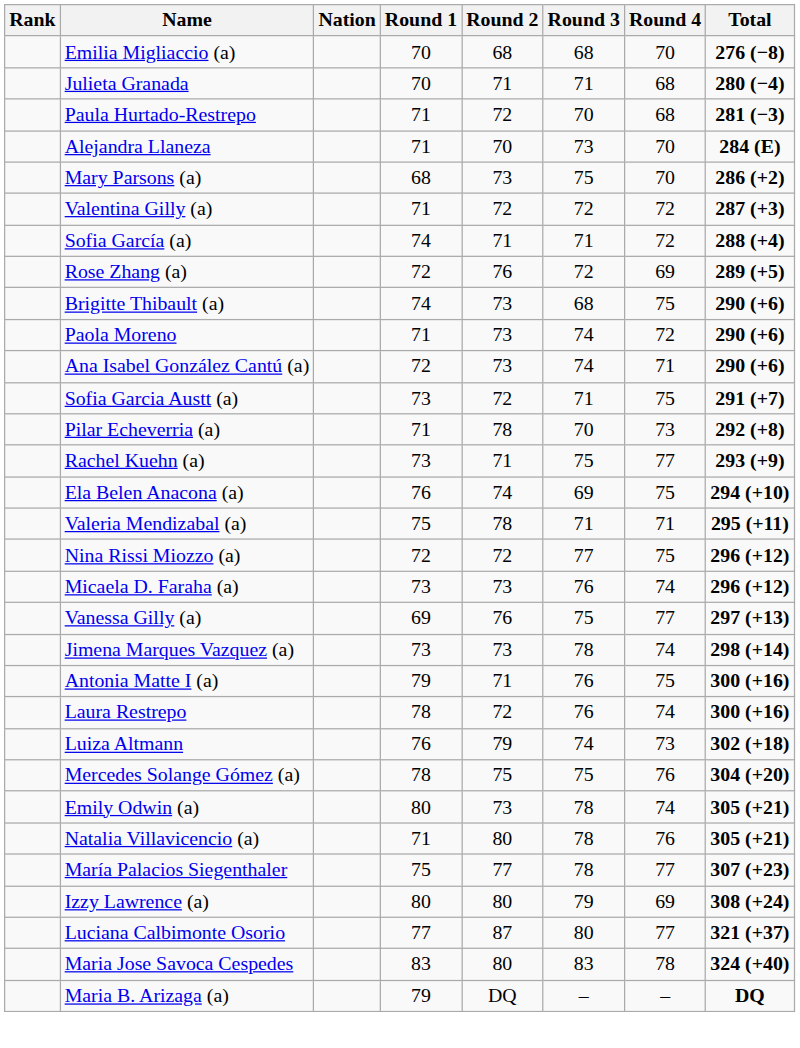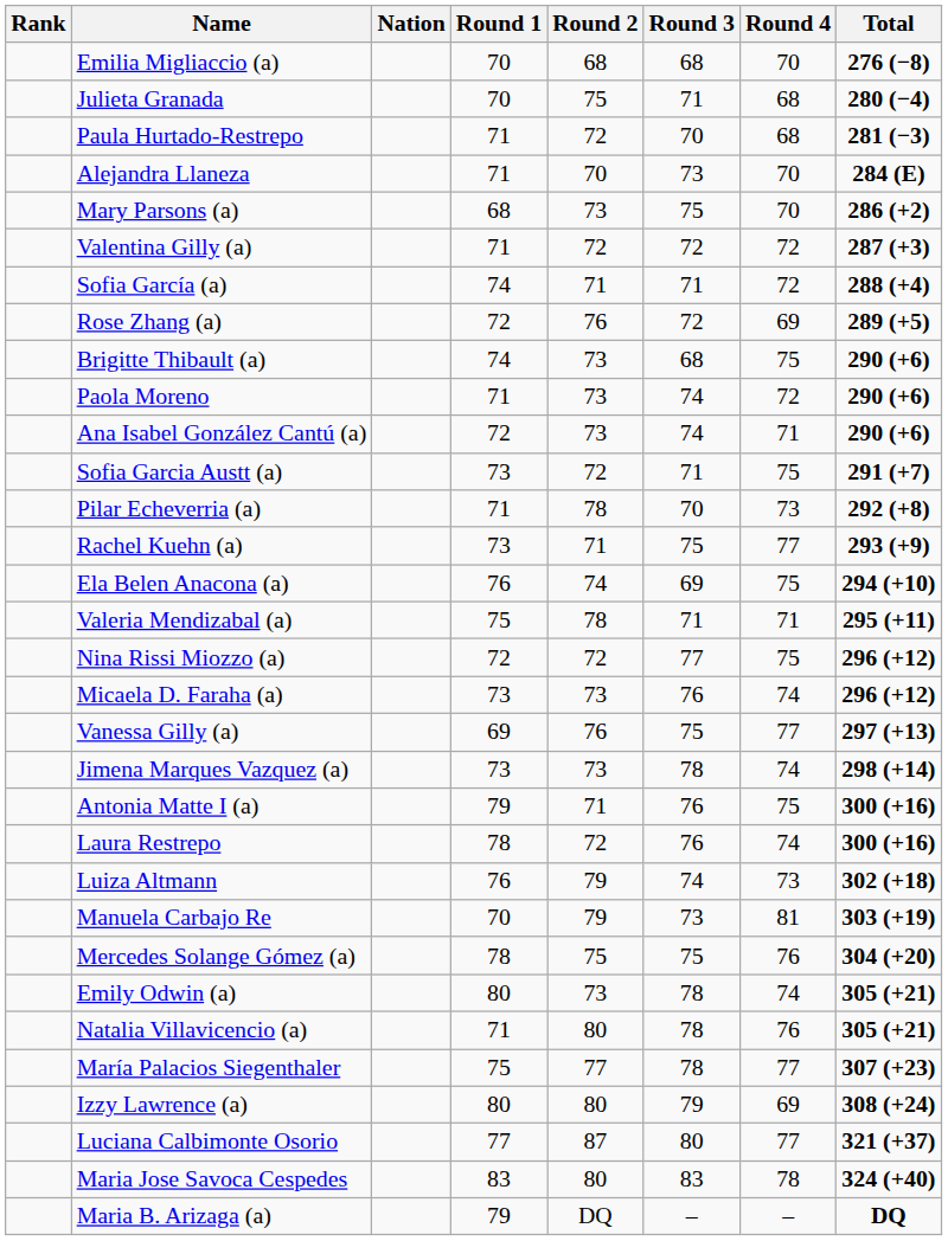 <table class="wikitable sortable" style="text-align:center">
 <tr>
 <th>Rank</th>
 <th>Name</th>
 <th>Nation</th>
 <th>Round 1</th>
 <th>Round 2</th>
 <th>Round 3</th>
 <th>Round 4</th>
 <th>Total</th>
 </tr>
 <tr>
 <td></td>
 <td align=left><a href='#'>Emilia Migliaccio</a> (a)</td>
 <td align=left></td>
 <td>70</td>
 <td>68</td>
 <td>68</td>
 <td>70</td>
 <td><strong>276 (−8)</strong></td>
 </tr>
 <tr>
 <td></td>
 <td align=left><a href='#'>Julieta Granada</a></td>
 <td align=left></td>
 <td>70</td>
-<td>71</td>
+<td>75</td>
 <td>71</td>
 <td>68</td>
 <td><strong>280 (−4)</strong></td>
 </tr>
 <tr>
 <td></td>
 <td align=left><a href='#'>Paula Hurtado-Restrepo</a></td>
 <td align=left></td>
 <td>71</td>
 <td>72</td>
 <td>70</td>
 <td>68</td>
 <td><strong>281 (−3)</strong></td>
 </tr>
 <tr>
 <td></td>
 <td align=left><a href='#'>Alejandra Llaneza</a></td>
 <td align=left></td>
 <td>71</td>
 <td>70</td>
 <td>73</td>
 <td>70</td>
 <td><strong>284 (E)</strong></td>
 </tr>
 <tr>
 <td></td>
 <td align=left><a href='#'>Mary Parsons</a> (a)</td>
 <td align=left></td>
 <td>68</td>
 <td>73</td>
 <td>75</td>
 <td>70</td>
 <td><strong>286 (+2)</strong></td>
 </tr>
 <tr>
 <td></td>
 <td align=left><a href='#'>Valentina Gilly</a> (a)</td>
 <td align=left></td>
 <td>71</td>
 <td>72</td>
 <td>72</td>
 <td>72</td>
 <td><strong>287 (+3)</strong></td>
 </tr>
 <tr>
 <td></td>
 <td align=left><a href='#'>Sofia García</a> (a)</td>
 <td align=left></td>
 <td>74</td>
 <td>71</td>
 <td>71</td>
 <td>72</td>
 <td><strong>288 (+4)</strong></td>
 </tr>
 <tr>
 <td></td>
 <td align=left><a href='#'>Rose Zhang</a> (a)</td>
 <td align=left></td>
 <td>72</td>
 <td>76</td>
 <td>72</td>
 <td>69</td>
 <td><strong>289 (+5)</strong></td>
 </tr>
 <tr>
 <td></td>
 <td align=left><a href='#'>Brigitte Thibault</a> (a)</td>
 <td align=left></td>
 <td>74</td>
 <td>73</td>
 <td>68</td>
 <td>75</td>
 <td><strong>290 (+6)</strong></td>
 </tr>
 <tr>
 <td></td>
 <td align=left><a href='#'>Paola Moreno</a></td>
 <td align=left></td>
 <td>71</td>
 <td>73</td>
 <td>74</td>
 <td>72</td>
 <td><strong>290 (+6)</strong></td>
 </tr>
 <tr>
 <td></td>
 <td align=left><a href='#'>Ana Isabel González Cantú</a> (a)</td>
 <td align=left></td>
 <td>72</td>
 <td>73</td>
 <td>74</td>
 <td>71</td>
 <td><strong>290 (+6)</strong></td>
 </tr>
 <tr>
 <td></td>
 <td align=left><a href='#'>Sofia Garcia Austt</a> (a)</td>
 <td align=left></td>
 <td>73</td>
 <td>72</td>
 <td>71</td>
 <td>75</td>
 <td><strong>291 (+7)</strong></td>
 </tr>
 <tr>
 <td></td>
 <td align=left><a href='#'>Pilar Echeverria</a> (a)</td>
 <td align=left></td>
 <td>71</td>
 <td>78</td>
 <td>70</td>
 <td>73</td>
 <td><strong>292 (+8)</strong></td>
 </tr>
 <tr>
 <td></td>
 <td align=left><a href='#'>Rachel Kuehn</a> (a)</td>
 <td align=left></td>
 <td>73</td>
 <td>71</td>
 <td>75</td>
 <td>77</td>
 <td><strong>293 (+9)</strong></td>
 </tr>
 <tr>
 <td></td>
 <td align=left><a href='#'>Ela Belen Anacona</a> (a)</td>
 <td align=left></td>
 <td>76</td>
 <td>74</td>
 <td>69</td>
 <td>75</td>
 <td><strong>294 (+10)</strong></td>
 </tr>
 <tr>
 <td></td>
 <td align=left><a href='#'>Valeria Mendizabal</a> (a)</td>
 <td align=left></td>
 <td>75</td>
 <td>78</td>
 <td>71</td>
 <td>71</td>
 <td><strong>295 (+11)</strong></td>
 </tr>
 <tr>
 <td></td>
 <td align=left><a href='#'>Nina Rissi Miozzo</a> (a)</td>
 <td align=left></td>
 <td>72</td>
 <td>72</td>
 <td>77</td>
 <td>75</td>
 <td><strong>296 (+12)</strong></td>
 </tr>
 <tr>
 <td></td>
 <td align=left><a href='#'>Micaela D. Faraha</a> (a)</td>
 <td align=left></td>
 <td>73</td>
 <td>73</td>
 <td>76</td>
 <td>74</td>
 <td><strong>296 (+12)</strong></td>
 </tr>
 <tr>
 <td></td>
 <td align=left><a href='#'>Vanessa Gilly</a> (a)</td>
 <td align=left></td>
 <td>69</td>
 <td>76</td>
 <td>75</td>
 <td>77</td>
 <td><strong>297 (+13)</strong></td>
 </tr>
 <tr>
 <td></td>
 <td align=left><a href='#'>Jimena Marques Vazquez</a> (a)</td>
 <td align=left></td>
 <td>73</td>
 <td>73</td>
 <td>78</td>
 <td>74</td>
 <td><strong>298 (+14)</strong></td>
 </tr>
 <tr>
 <td></td>
 <td align=left><a href='#'>Antonia Matte I</a> (a)</td>
 <td align=left></td>
 <td>79</td>
 <td>71</td>
 <td>76</td>
 <td>75</td>
 <td><strong>300 (+16)</strong></td>
 </tr>
 <tr>
 <td></td>
 <td align=left><a href='#'>Laura Restrepo</a></td>
 <td align=left></td>
 <td>78</td>
 <td>72</td>
 <td>76</td>
 <td>74</td>
 <td><strong>300 (+16)</strong></td>
 </tr>
 <tr>
 <td></td>
 <td align=left><a href='#'>Luiza Altmann</a></td>
 <td align=left></td>
 <td>76</td>
 <td>79</td>
 <td>74</td>
 <td>73</td>
 <td><strong>302 (+18)</strong></td>
 </tr>
 <tr>
 <td></td>
+<td align=left><a href='#'>Manuela Carbajo Re</a></td>
+<td align=left></td>
+<td>70</td>
+<td>79</td>
+<td>73</td>
+<td>81</td>
+<td><strong>303 (+19)</strong></td>
+</tr>
+<tr>
+<td></td>
 <td align=left><a href='#'>Mercedes Solange Gómez</a> (a)</td>
 <td align=left></td>
 <td>78</td>
 <td>75</td>
 <td>75</td>
 <td>76</td>
 <td><strong>304 (+20)</strong></td>
 </tr>
 <tr>
 <td></td>
 <td align=left><a href='#'>Emily Odwin</a> (a)</td>
 <td align=left></td>
 <td>80</td>
 <td>73</td>
 <td>78</td>
 <td>74</td>
 <td><strong>305 (+21)</strong></td>
 </tr>
 <tr>
 <td></td>
 <td align=left><a href='#'>Natalia Villavicencio</a> (a)</td>
 <td align=left></td>
 <td>71</td>
 <td>80</td>
 <td>78</td>
 <td>76</td>
 <td><strong>305 (+21)</strong></td>
 </tr>
 <tr>
 <td></td>
 <td align=left><a href='#'>María Palacios Siegenthaler</a></td>
 <td align=left></td>
 <td>75</td>
 <td>77</td>
 <td>78</td>
 <td>77</td>
 <td><strong>307 (+23)</strong></td>
 </tr>
 <tr>
 <td></td>
 <td align=left><a href='#'>Izzy Lawrence</a> (a)</td>
 <td align=left></td>
 <td>80</td>
 <td>80</td>
 <td>79</td>
 <td>69</td>
 <td><strong>308 (+24)</strong></td>
 </tr>
 <tr>
 <td></td>
 <td align=left><a href='#'>Luciana Calbimonte Osorio</a></td>
 <td align=left></td>
 <td>77</td>
 <td>87</td>
 <td>80</td>
 <td>77</td>
 <td><strong>321 (+37)</strong></td>
 </tr>
 <tr>
 <td></td>
 <td align=left><a href='#'>Maria Jose Savoca Cespedes</a></td>
 <td align=left></td>
 <td>83</td>
 <td>80</td>
 <td>83</td>
 <td>78</td>
 <td><strong>324 (+40)</strong></td>
 </tr>
 <tr>
 <td></td>
 <td align=left><a href='#'>Maria B. Arizaga</a> (a)</td>
 <td align=left></td>
 <td>79</td>
 <td>DQ</td>
 <td>–</td>
 <td>–</td>
 <td><strong>DQ</strong></td>
 </tr>
 </table>
